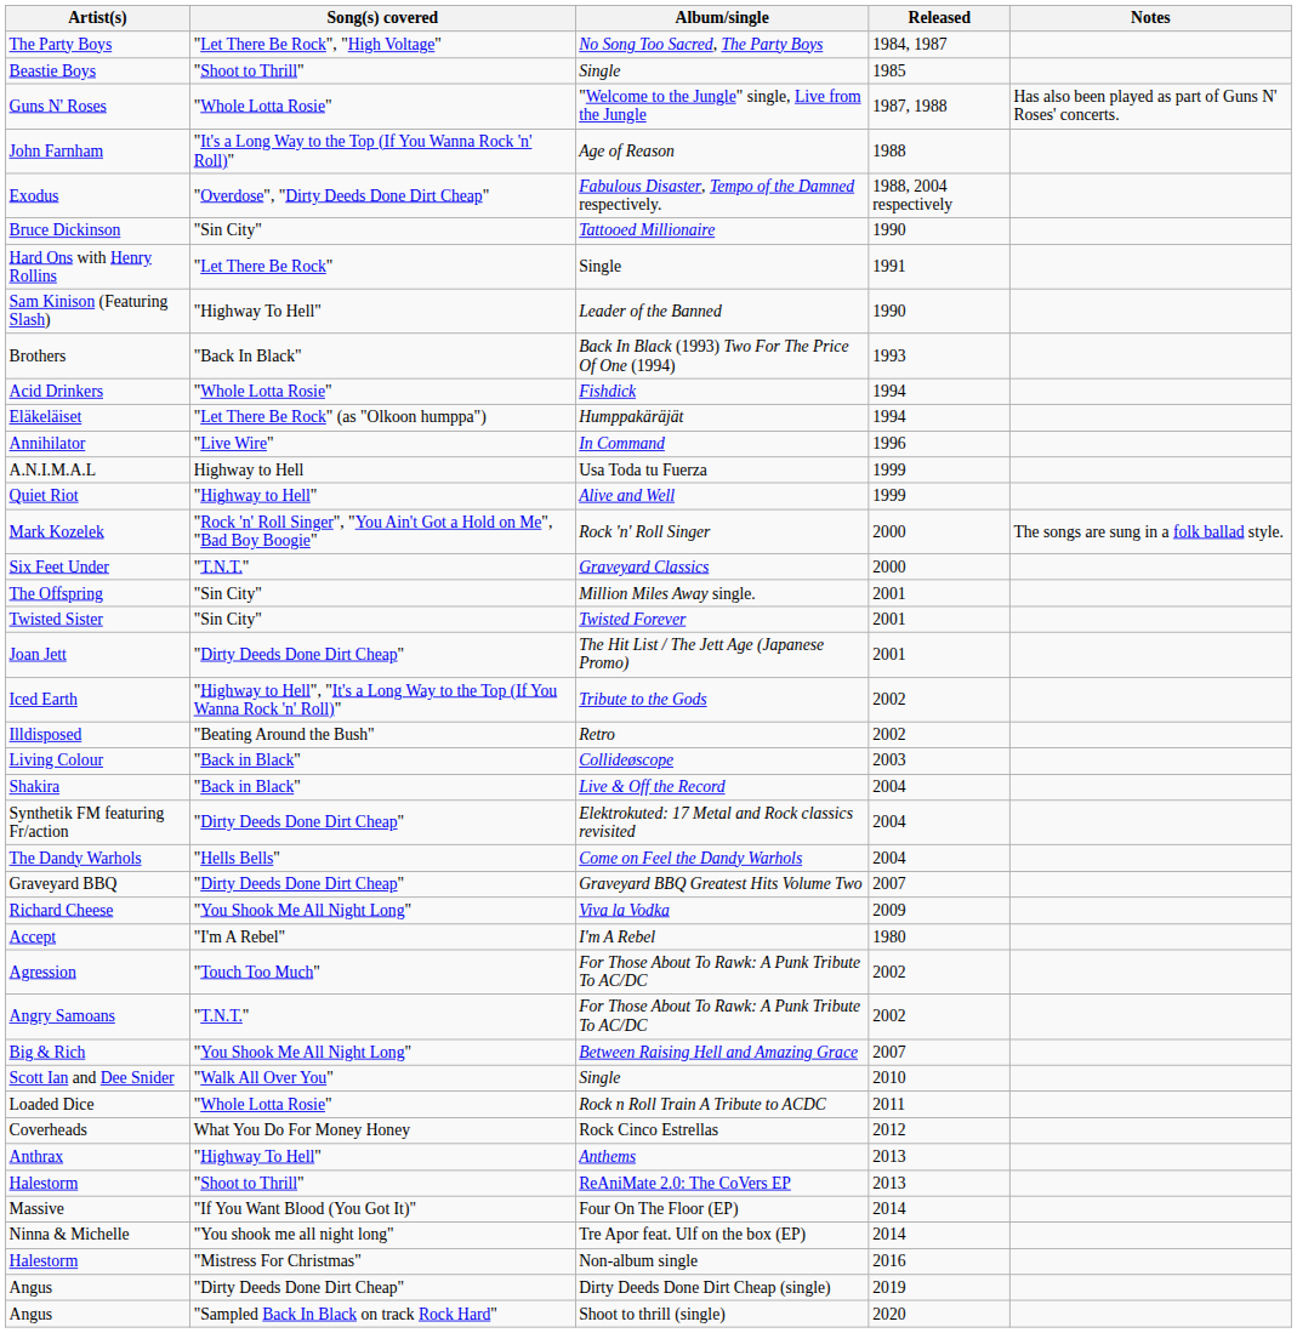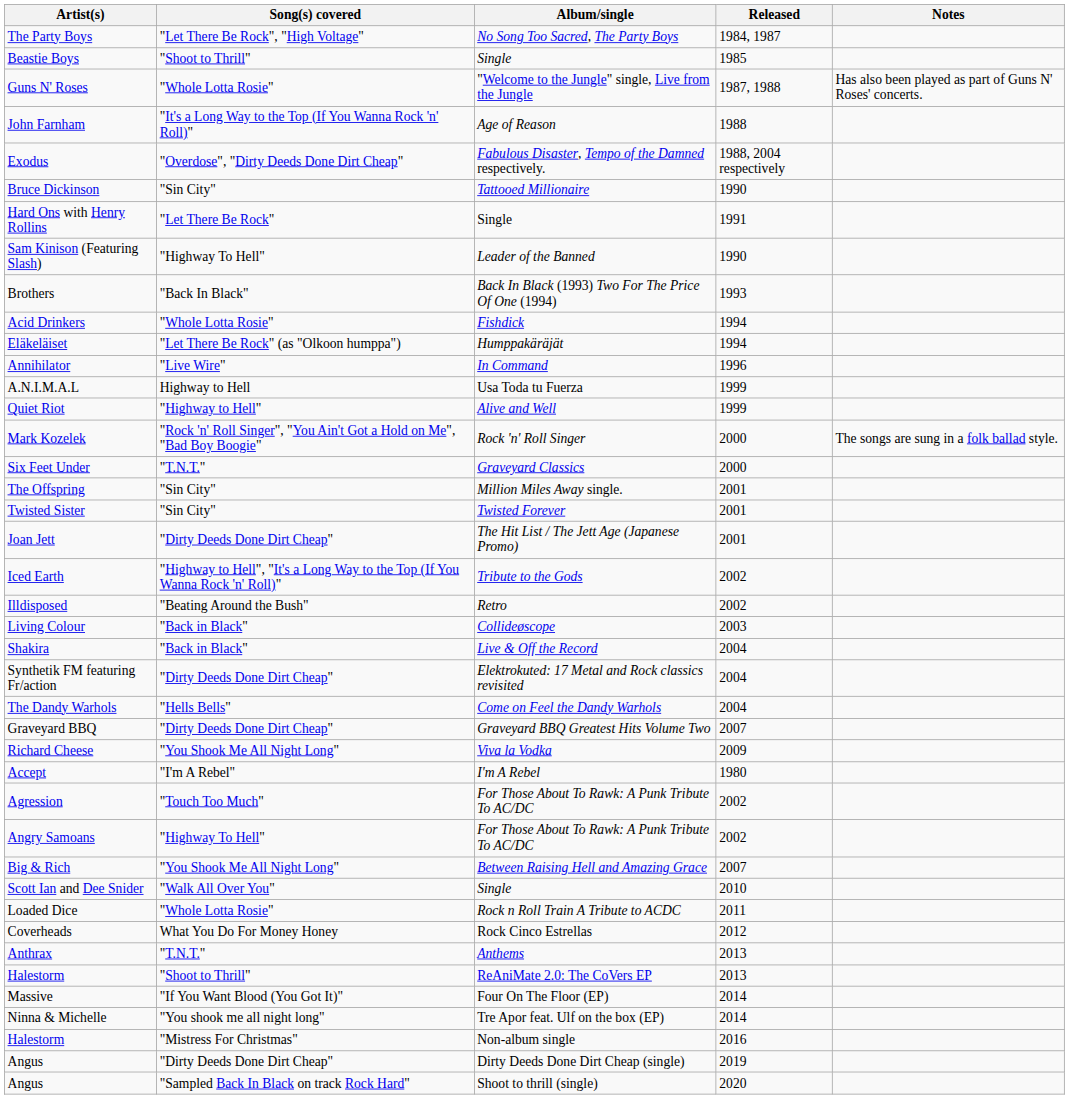 <table class="wikitable">
 <tr>
 <th>Artist(s)</th>
 <th>Song(s) covered</th>
 <th>Album/single</th>
 <th>Released</th>
 <th>Notes</th>
 </tr>
 <tr>
 <td><a href='#'>The Party Boys</a></td>
 <td>"<a href='#'>Let There Be Rock</a>", "<a href='#'>High Voltage</a>"</td>
 <td><em><a href='#'>No Song Too Sacred</a></em>, <em><a href='#'>The Party Boys</a></em></td>
 <td>1984, 1987</td>
 <td></td>
 </tr>
 <tr>
 <td><a href='#'>Beastie Boys</a></td>
 <td>"<a href='#'>Shoot to Thrill</a>"</td>
 <td><em>Single</em></td>
 <td>1985</td>
 <td></td>
 </tr>
 <tr>
 <td><a href='#'>Guns N' Roses</a></td>
 <td>"<a href='#'>Whole Lotta Rosie</a>"</td>
 <td>"<a href='#'>Welcome to the Jungle</a>" single, <a href='#'>Live from the Jungle</a></td>
 <td>1987, 1988</td>
 <td>Has also been played as part of Guns N' Roses' concerts.</td>
 </tr>
 <tr>
 <td><a href='#'>John Farnham</a></td>
 <td>"<a href='#'>It's a Long Way to the Top (If You Wanna Rock 'n' Roll)</a>"</td>
 <td><em>Age of Reason</em></td>
 <td>1988</td>
 <td></td>
 </tr>
 <tr>
 <td><a href='#'>Exodus</a></td>
 <td>"<a href='#'>Overdose</a>", "<a href='#'>Dirty Deeds Done Dirt Cheap</a>"</td>
 <td><em><a href='#'>Fabulous Disaster</a></em>, <em><a href='#'>Tempo of the Damned</a></em> respectively.</td>
 <td>1988, 2004 respectively</td>
 <td></td>
 </tr>
 <tr>
 <td><a href='#'>Bruce Dickinson</a></td>
 <td>"Sin City"</td>
 <td><em><a href='#'>Tattooed Millionaire</a></em></td>
 <td>1990</td>
 <td></td>
 </tr>
 <tr>
 <td><a href='#'>Hard Ons</a> with <a href='#'>Henry Rollins</a></td>
 <td>"<a href='#'>Let There Be Rock</a>"</td>
 <td>Single</td>
 <td>1991</td>
 <td></td>
 </tr>
 <tr>
 <td><a href='#'>Sam Kinison</a> (Featuring <a href='#'>Slash</a>)</td>
 <td>"Highway To Hell"</td>
 <td><em>Leader of the Banned</em></td>
 <td>1990</td>
 <td></td>
 </tr>
 <tr>
 <td>Brothers</td>
 <td>"Back In Black"</td>
 <td><em>Back In Black</em> (1993) <em>Two For The Price Of One</em> (1994)</td>
 <td>1993</td>
 <td></td>
 </tr>
 <tr>
 <td><a href='#'>Acid Drinkers</a></td>
 <td>"<a href='#'>Whole Lotta Rosie</a>"</td>
 <td><em><a href='#'>Fishdick</a></em></td>
 <td>1994</td>
 <td></td>
 </tr>
 <tr>
 <td><a href='#'>Eläkeläiset</a></td>
 <td>"<a href='#'>Let There Be Rock</a>" (as "Olkoon humppa")</td>
 <td><em>Humppakäräjät</em></td>
 <td>1994</td>
 <td></td>
 </tr>
 <tr>
 <td><a href='#'>Annihilator</a></td>
 <td>"<a href='#'>Live Wire</a>"</td>
 <td><em><a href='#'>In Command</a></em></td>
 <td>1996</td>
 <td></td>
 </tr>
 <tr>
 <td>A.N.I.M.A.L</td>
 <td>Highway to Hell</td>
 <td>Usa Toda tu Fuerza</td>
 <td>1999</td>
 <td></td>
 </tr>
 <tr>
 <td><a href='#'>Quiet Riot</a></td>
 <td>"<a href='#'>Highway to Hell</a>"</td>
 <td><em><a href='#'>Alive and Well</a></em></td>
 <td>1999</td>
 <td></td>
 </tr>
 <tr>
 <td><a href='#'>Mark Kozelek</a></td>
 <td>"<a href='#'>Rock 'n' Roll Singer</a>", "<a href='#'>You Ain't Got a Hold on Me</a>", "<a href='#'>Bad Boy Boogie</a>"</td>
 <td><em>Rock 'n' Roll Singer</em></td>
 <td>2000</td>
 <td>The songs are sung in a <a href='#'>folk ballad</a> style.</td>
 </tr>
 <tr>
 <td><a href='#'>Six Feet Under</a></td>
 <td>"<a href='#'>T.N.T.</a>"</td>
 <td><em><a href='#'>Graveyard Classics</a></em></td>
 <td>2000</td>
 <td></td>
 </tr>
 <tr>
 <td><a href='#'>The Offspring</a></td>
 <td>"Sin City"</td>
 <td><em>Million Miles Away</em> single.</td>
 <td>2001</td>
 <td></td>
 </tr>
 <tr>
 <td><a href='#'>Twisted Sister</a></td>
 <td>"Sin City"</td>
 <td><em><a href='#'>Twisted Forever</a></em></td>
 <td>2001</td>
 <td></td>
 </tr>
 <tr>
 <td><a href='#'>Joan Jett</a></td>
 <td>"<a href='#'>Dirty Deeds Done Dirt Cheap</a>"</td>
 <td><em>The Hit List / The Jett Age (Japanese Promo)</em></td>
 <td>2001</td>
 <td></td>
 </tr>
 <tr>
 <td><a href='#'>Iced Earth</a></td>
 <td>"<a href='#'>Highway to Hell</a>", "<a href='#'>It's a Long Way to the Top (If You Wanna Rock 'n' Roll)</a>"</td>
 <td><em><a href='#'>Tribute to the Gods</a></em></td>
 <td>2002</td>
 <td></td>
 </tr>
 <tr>
 <td><a href='#'>Illdisposed</a></td>
 <td>"Beating Around the Bush"</td>
 <td><em>Retro</em></td>
 <td>2002</td>
 <td></td>
 </tr>
 <tr>
 <td><a href='#'>Living Colour</a></td>
 <td>"<a href='#'>Back in Black</a>"</td>
 <td><em><a href='#'>Collideøscope</a></em></td>
 <td>2003</td>
 <td></td>
 </tr>
 <tr>
 <td><a href='#'>Shakira</a></td>
 <td>"<a href='#'>Back in Black</a>"</td>
 <td><em><a href='#'>Live & Off the Record</a></em></td>
 <td>2004</td>
 <td></td>
 </tr>
 <tr>
 <td>Synthetik FM featuring Fr/action</td>
 <td>"<a href='#'>Dirty Deeds Done Dirt Cheap</a>"</td>
 <td><em>Elektrokuted: 17 Metal and Rock classics revisited</em></td>
 <td>2004</td>
 <td></td>
 </tr>
 <tr>
 <td><a href='#'>The Dandy Warhols</a></td>
 <td>"<a href='#'>Hells Bells</a>"</td>
 <td><em><a href='#'>Come on Feel the Dandy Warhols</a></em></td>
 <td>2004</td>
 <td></td>
 </tr>
 <tr>
 <td>Graveyard BBQ</td>
 <td>"<a href='#'>Dirty Deeds Done Dirt Cheap</a>"</td>
 <td><em>Graveyard BBQ Greatest Hits Volume Two</em></td>
 <td>2007</td>
 <td></td>
 </tr>
 <tr>
 <td><a href='#'>Richard Cheese</a></td>
 <td>"<a href='#'>You Shook Me All Night Long</a>"</td>
 <td><em><a href='#'>Viva la Vodka</a></em></td>
 <td>2009</td>
 <td></td>
 </tr>
 <tr>
 <td><a href='#'>Accept</a></td>
 <td>"I'm A Rebel"</td>
 <td><em>I'm A Rebel</em></td>
 <td>1980</td>
 <td></td>
 </tr>
 <tr>
 <td><a href='#'>Agression</a></td>
 <td>"<a href='#'>Touch Too Much</a>"</td>
 <td><em>For Those About To Rawk: A Punk Tribute To AC/DC</em></td>
 <td>2002</td>
 <td></td>
 </tr>
 <tr>
 <td><a href='#'>Angry Samoans</a></td>
-<td>"<a href='#'>T.N.T.</a>"</td>
+<td>"<a href='#'>Highway To Hell</a>"</td>
 <td><em>For Those About To Rawk: A Punk Tribute To AC/DC</em></td>
 <td>2002</td>
 <td></td>
 </tr>
 <tr>
 <td><a href='#'>Big & Rich</a></td>
 <td>"<a href='#'>You Shook Me All Night Long</a>"</td>
 <td><em><a href='#'>Between Raising Hell and Amazing Grace</a></em></td>
 <td>2007</td>
 <td></td>
 </tr>
 <tr>
 <td><a href='#'>Scott Ian</a> and <a href='#'>Dee Snider</a></td>
 <td>"<a href='#'>Walk All Over You</a>"</td>
 <td><em>Single</em></td>
 <td>2010</td>
 <td></td>
 </tr>
 <tr>
 <td>Loaded Dice</td>
 <td>"<a href='#'>Whole Lotta Rosie</a>"</td>
 <td><em>Rock n Roll Train A Tribute to ACDC</em></td>
 <td>2011</td>
 <td></td>
 </tr>
 <tr>
 <td>Coverheads</td>
 <td>What You Do For Money Honey</td>
 <td>Rock Cinco Estrellas</td>
 <td>2012</td>
 <td></td>
 </tr>
 <tr>
 <td><a href='#'>Anthrax</a></td>
-<td>"<a href='#'>Highway To Hell</a>"</td>
+<td>"<a href='#'>T.N.T.</a>"</td>
 <td><em><a href='#'>Anthems</a></em></td>
 <td>2013</td>
 <td></td>
 </tr>
 <tr>
 <td><a href='#'>Halestorm</a></td>
 <td>"<a href='#'>Shoot to Thrill</a>"</td>
 <td><a href='#'>ReAniMate 2.0: The CoVers EP</a><em></td>
 <td>2013</td>
 <td></td>
 </tr>
 <tr>
 <td>Massive</td>
 <td>"If You Want Blood (You Got It)"</td>
 <td></em>Four On The Floor (EP)<em></td>
 <td>2014</td>
 <td></td>
 </tr>
 <tr>
 <td>Ninna & Michelle</td>
 <td>"You shook me all night long"</td>
 <td></em>Tre Apor feat. Ulf on the box (EP)<em></td>
 <td>2014</td>
 <td></td>
 </tr>
 <tr>
 <td><a href='#'>Halestorm</a></td>
 <td>"Mistress For Christmas"</td>
 <td>Non-album single</td>
 <td>2016</td>
 <td></td>
 </tr>
 <tr>
 <td>Angus</td>
 <td>"Dirty Deeds Done Dirt Cheap"</td>
 <td></em>Dirty Deeds Done Dirt Cheap (single)<em></td>
 <td>2019</td>
 <td></td>
 </tr>
 <tr>
 <td>Angus</td>
 <td>"Sampled <a href='#'>Back In Black</a> on track <a href='#'>Rock Hard</a>"</td>
 <td></em>Shoot to thrill (single)<em></td>
 <td>2020</td>
 <td></td>
 </tr>
 </table>
